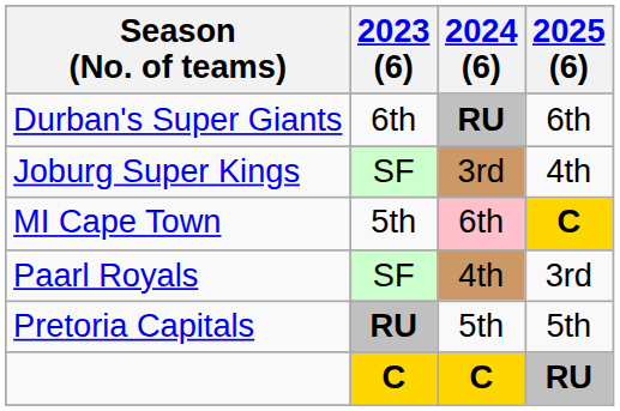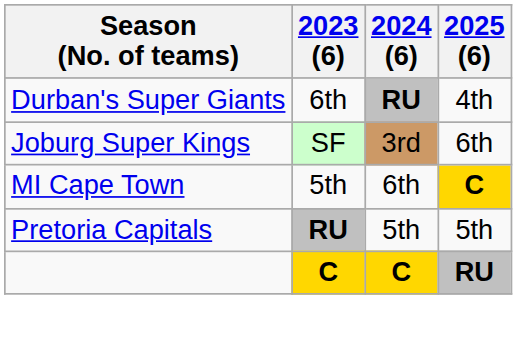 <table class="wikitable" style="text-align: center">
 <tr>
 <th>Season <br> (No. of teams)</th>
 <th><a href='#'>2023</a> <br>(6)</th>
 <th><a href='#'>2024</a> <br>(6)</th>
 <th><a href='#'>2025</a> <br>(6)</th>
 </tr>
 <tr>
 <td style="text-align:left"><a href='#'>Durban's Super Giants</a></td>
 <td>6th</td>
 <th style="background: silver">RU</th>
-<td>6th</td>
+<td>4th</td>
 </tr>
 <tr>
 <td style="text-align:left"><a href='#'>Joburg Super Kings</a></td>
 <td style="background: #cfc">SF</td>
 <td style="background: #c96">3rd</td>
-<td>4th</td>
+<td>6th</td>
 </tr>
 <tr>
 <td style="text-align:left"><a href='#'>MI Cape Town</a></td>
 <td>5th</td>
-<td style="background: pink;">6th</td>
+<td>6th</td>
 <th style="background: gold">C</th>
-</tr>
-<tr>
-<td style="text-align:left"><a href='#'>Paarl Royals</a></td>
-<td style="background: #cfc">SF</td>
-<td style="background: #c96">4th</td>
-<td>3rd</td>
 </tr>
 <tr>
 <td style="text-align:left"><a href='#'>Pretoria Capitals</a></td>
 <th style="background: silver">RU</th>
 <td>5th</td>
 <td>5th</td>
 </tr>
 <tr>
 <td style="text-align:left"></td>
 <th style="background: gold">C</th>
 <th style="background: gold">C</th>
 <th style="background: silver">RU</th>
 </tr>
 </table>
